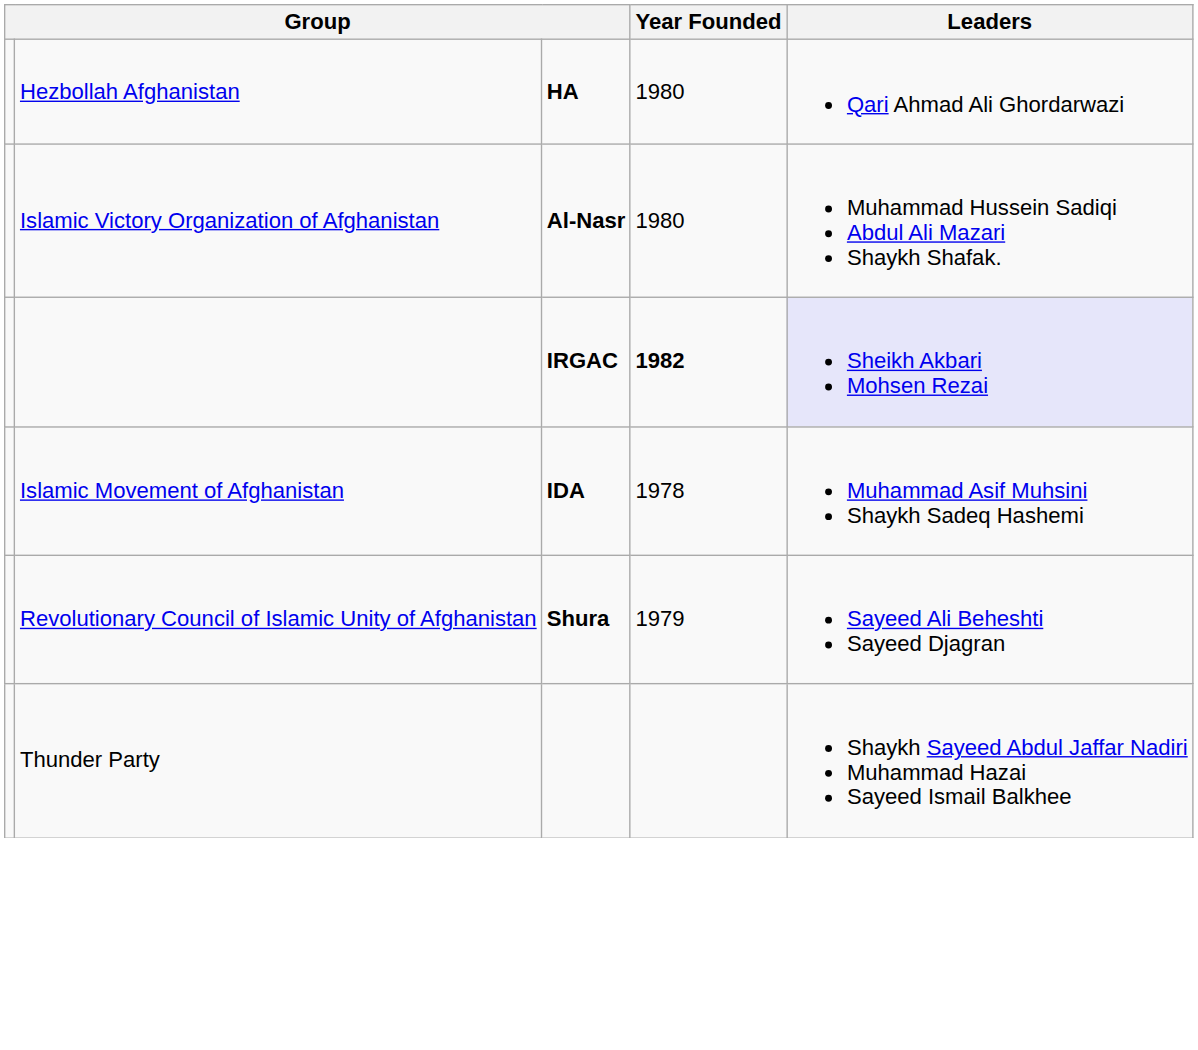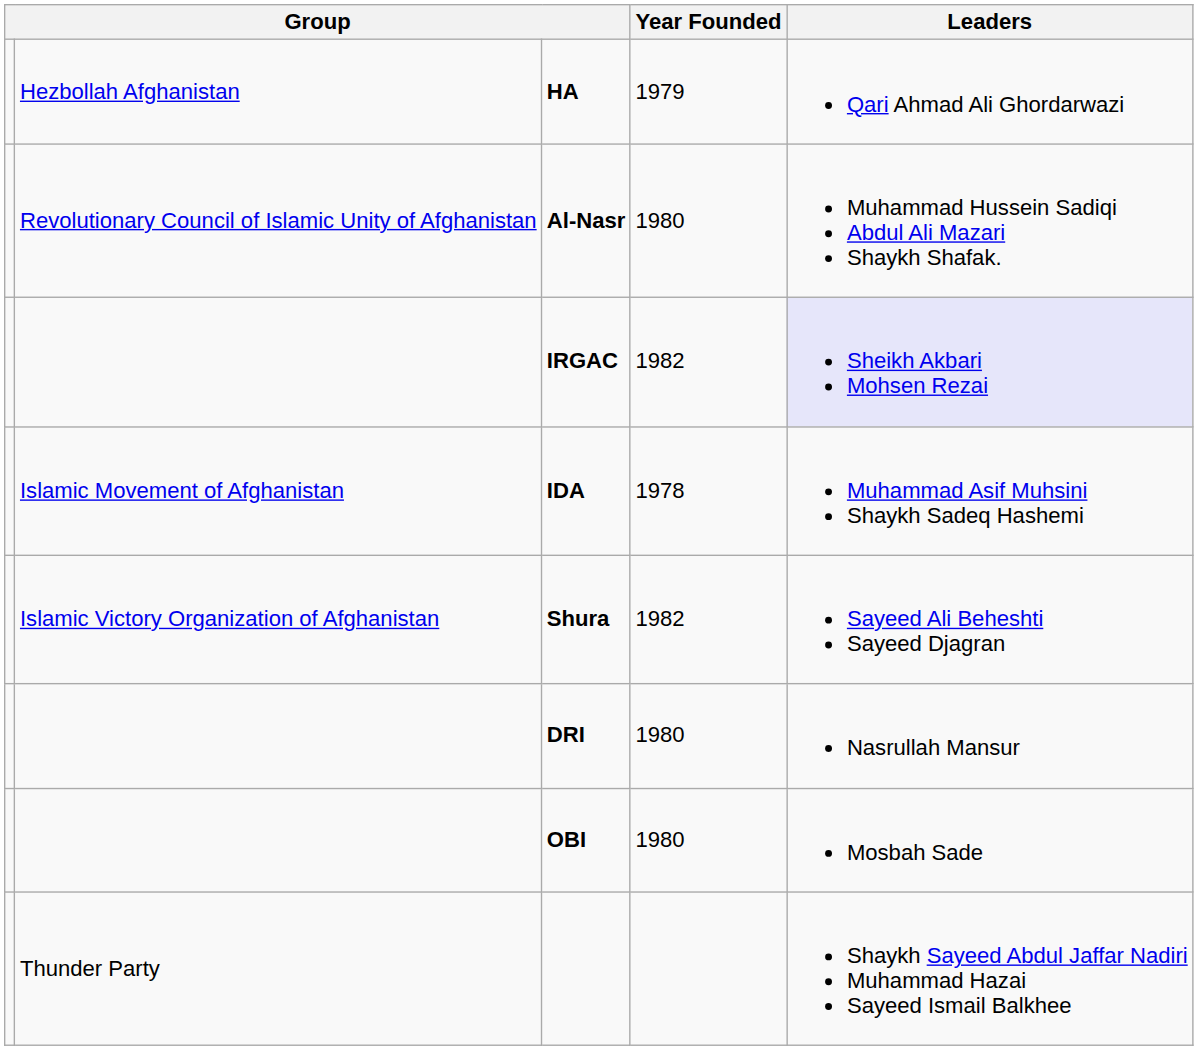 <table class="wikitable sortable">
 <tr>
 <th colspan="3">Group</th>
 <th>Year Founded</th>
 <th>Leaders</th>
 </tr>
 <tr>
 <td></td>
 <td><a href='#'>Hezbollah Afghanistan</a></td>
 <td><strong>HA</strong></td>
-<td>1980</td>
+<td>1979</td>
 <td><br><ul><li><a href='#'>Qari</a> Ahmad Ali Ghordarwazi</li></ul></td>
 </tr>
 <tr>
 <td></td>
-<td><a href='#'>Islamic Victory Organization of Afghanistan</a></td>
+<td><a href='#'>Revolutionary Council of Islamic Unity of Afghanistan</a></td>
 <td><strong>Al-Nasr</strong></td>
 <td>1980</td>
 <td><br><ul><li>Muhammad Hussein Sadiqi</li><li><a href='#'>Abdul Ali Mazari</a></li><li>Shaykh Shafak.</li></ul></td>
 </tr>
 <tr>
 <td></td>
 <td></td>
 <td><strong>IRGAC</strong></td>
-<td><strong>1982</strong></td>
+<td>1982</td>
 <td style="background: lavender;"><br><ul><li><a href='#'>Sheikh Akbari</a></li><li><a href='#'>Mohsen Rezai</a></li></ul></td>
 </tr>
 <tr>
 <td></td>
 <td><a href='#'>Islamic Movement of Afghanistan</a></td>
 <td><strong>IDA</strong></td>
 <td>1978</td>
 <td><br><ul><li><a href='#'>Muhammad Asif Muhsini</a></li><li>Shaykh Sadeq Hashemi</li></ul></td>
 </tr>
 <tr>
 <td></td>
-<td><a href='#'>Revolutionary Council of Islamic Unity of Afghanistan</a></td>
+<td><a href='#'>Islamic Victory Organization of Afghanistan</a></td>
 <td><strong>Shura</strong></td>
-<td>1979</td>
+<td>1982</td>
 <td><br><ul><li><a href='#'>Sayeed Ali Beheshti</a></li><li>Sayeed Djagran</li></ul></td>
+</tr>
+<tr>
+<td></td>
+<td></td>
+<td><strong>DRI</strong></td>
+<td>1980</td>
+<td><br><ul><li>Nasrullah Mansur</li></ul></td>
+</tr>
+<tr>
+<td></td>
+<td></td>
+<td><strong>OBI</strong></td>
+<td>1980</td>
+<td><br><ul><li>Mosbah Sade</li></ul></td>
 </tr>
 <tr>
 <td></td>
 <td>Thunder Party</td>
 <td></td>
 <td></td>
 <td><br><ul><li>Shaykh <a href='#'>Sayeed Abdul Jaffar Nadiri</a></li><li>Muhammad Hazai</li><li>Sayeed Ismail Balkhee</li></ul></td>
 </tr>
 </table>
